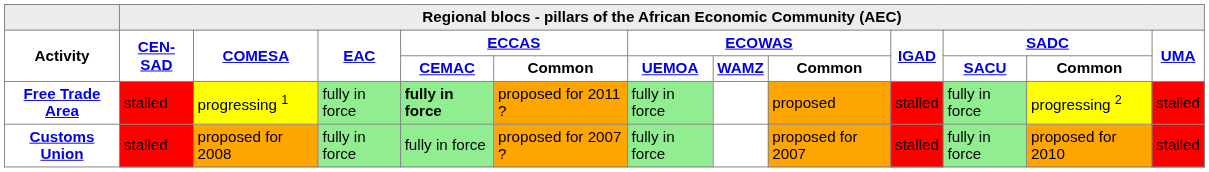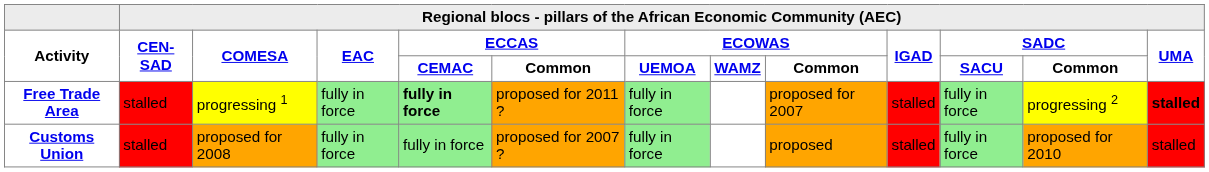 <table border="1" cellpadding="4" cellspacing=0 class="toccolours" style="border-collapse:collapse">
 <tr bgcolor="#ececec">
 <th> </th>
 <th colspan="12">Regional blocs - pillars of the African Economic Community (AEC)</th>
 </tr>
 <tr>
 <th rowspan="2">Activity</th>
 <th rowspan="2"><a href='#'>CEN-SAD</a></th>
 <th rowspan="2"><a href='#'>COMESA</a></th>
 <th rowspan="2"><a href='#'>EAC</a></th>
 <th colspan="2"><a href='#'>ECCAS</a></th>
 <th colspan="3"><a href='#'>ECOWAS</a></th>
 <th rowspan="2"><a href='#'>IGAD</a></th>
 <th colspan="2"><a href='#'>SADC</a></th>
 <th rowspan="2"><a href='#'>UMA</a></th>
 </tr>
 <tr>
 <th><a href='#'>CEMAC</a></th>
 <th>Common</th>
 <th><a href='#'>UEMOA</a></th>
 <th><a href='#'>WAMZ</a></th>
 <th>Common</th>
 <th><a href='#'>SACU</a></th>
 <th>Common</th>
 </tr>
 <tr>
 <td align="center"><strong><a href='#'>Free Trade Area</a></strong></td>
 <td bgcolor=red>stalled</td>
 <td bgcolor=YELLOW>progressing <sup>1</sup></td>
 <td bgcolor=lightgreen>fully in force</td>
 <td bgcolor=lightgreen><strong>fully in force</strong></td>
 <td bgcolor=orange>proposed for 2011 ?</td>
 <td bgcolor=lightgreen>fully in force</td>
 <td></td>
-<td bgcolor=orange>proposed</td>
+<td bgcolor=orange>proposed for 2007</td>
 <td bgcolor=red>stalled</td>
 <td bgcolor=lightgreen>fully in force</td>
 <td bgcolor=YELLOW>progressing <sup>2</sup></td>
-<td bgcolor=red>stalled</td>
+<td bgcolor=red><strong>stalled</strong></td>
 </tr>
 <tr>
 <td align="center"><strong><a href='#'>Customs Union</a></strong></td>
 <td bgcolor=red>stalled</td>
 <td bgcolor=orange>proposed for 2008</td>
 <td bgcolor=lightgreen>fully in force</td>
 <td bgcolor=lightgreen>fully in force</td>
 <td bgcolor=orange>proposed for 2007 ?</td>
 <td bgcolor=lightgreen>fully in force</td>
 <td></td>
-<td bgcolor=orange>proposed for 2007</td>
+<td bgcolor=orange>proposed</td>
 <td bgcolor=red>stalled</td>
 <td bgcolor=lightgreen>fully in force</td>
 <td bgcolor=orange>proposed for 2010</td>
 <td bgcolor=red>stalled</td>
 </tr>
 </table>
